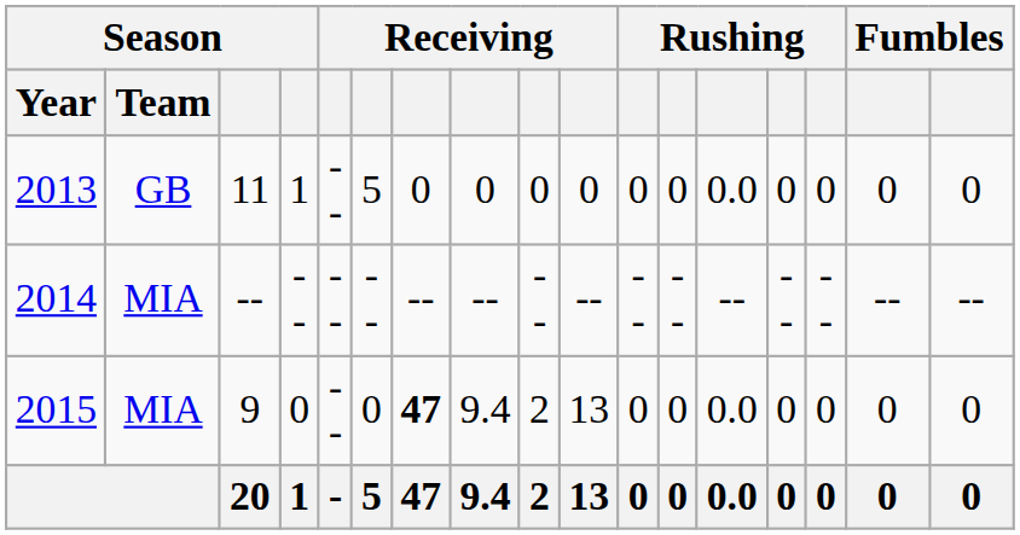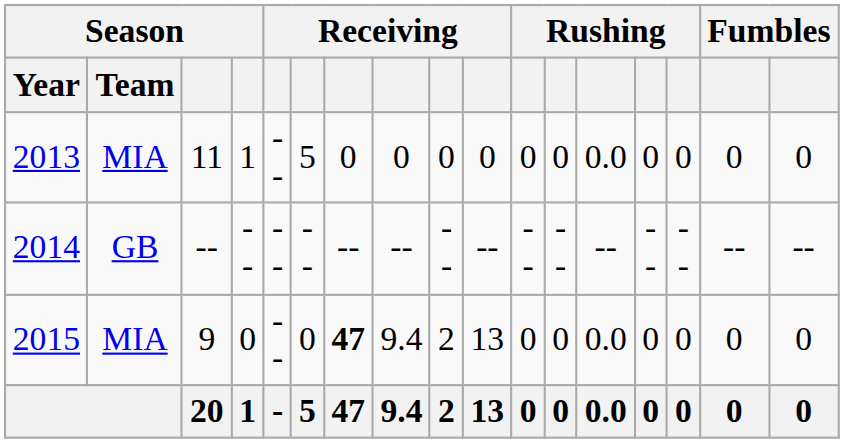 <table class= "wikitable sortable" float="left" border="1" style="text-align:center; width:45%;">
 <tr>
 <th colspan=4>Season</th>
 <th colspan=6>Receiving</th>
 <th colspan=5>Rushing</th>
 <th colspan=2>Fumbles</th>
 </tr>
 <tr>
 <th>Year</th>
 <th>Team</th>
 <th></th>
 <th></th>
 <th></th>
 <th></th>
 <th></th>
 <th></th>
 <th></th>
 <th></th>
 <th></th>
 <th></th>
 <th></th>
 <th></th>
 <th></th>
 <th></th>
 <th></th>
 </tr>
 <tr>
 <td><a href='#'>2013</a></td>
-<td><a href='#'>GB</a></td>
+<td><a href='#'>MIA</a></td>
 <td>11</td>
 <td>1</td>
 <td>--</td>
 <td>5</td>
 <td>0</td>
 <td>0</td>
 <td>0</td>
 <td>0</td>
 <td>0</td>
 <td>0</td>
 <td>0.0</td>
 <td>0</td>
 <td>0</td>
 <td>0</td>
 <td>0</td>
 </tr>
 <tr>
 <td><a href='#'>2014</a></td>
-<td><a href='#'>MIA</a></td>
+<td><a href='#'>GB</a></td>
 <td>--</td>
 <td>--</td>
 <td>--</td>
 <td>--</td>
 <td>--</td>
 <td>--</td>
 <td>--</td>
 <td>--</td>
 <td>--</td>
 <td>--</td>
 <td>--</td>
 <td>--</td>
 <td>--</td>
 <td>--</td>
 <td>--</td>
 </tr>
 <tr>
 <td><a href='#'>2015</a></td>
 <td><a href='#'>MIA</a></td>
 <td>9</td>
 <td>0</td>
 <td>--</td>
 <td>0</td>
 <td><strong>47</strong></td>
 <td>9.4</td>
 <td>2</td>
 <td>13</td>
 <td>0</td>
 <td>0</td>
 <td>0.0</td>
 <td>0</td>
 <td>0</td>
 <td>0</td>
 <td>0</td>
 </tr>
 <tr class="sortbottom" style="background:#eee;">
 <th colspan="2"></th>
 <th>20</th>
 <th>1</th>
 <th>-</th>
 <th>5</th>
 <th>47</th>
 <th>9.4</th>
 <th>2</th>
 <th>13</th>
 <th>0</th>
 <th>0</th>
 <th>0.0</th>
 <th>0</th>
 <th>0</th>
 <th>0</th>
 <th>0</th>
 </tr>
 </table>
